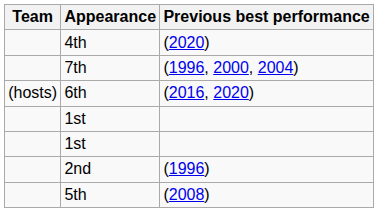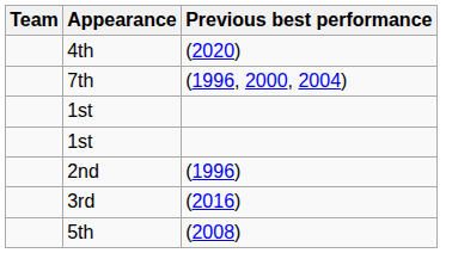 <table class="wikitable sortable">
 <tr>
 <th>Team</th>
 <th data-sort-type="number">Appearance</th>
 <th>Previous best performance</th>
 </tr>
 <tr>
 <td></td>
 <td>4th</td>
 <td> (<a href='#'>2020</a>)</td>
 </tr>
 <tr>
 <td></td>
 <td>7th</td>
 <td> (<a href='#'>1996</a>, <a href='#'>2000</a>, <a href='#'>2004</a>)</td>
-</tr>
-<tr>
-<td> (hosts)</td>
-<td>6th</td>
-<td> (<a href='#'>2016</a>, <a href='#'>2020</a>)</td>
 </tr>
 <tr>
 <td></td>
 <td>1st</td>
 <td></td>
 </tr>
 <tr>
 <td></td>
 <td>1st</td>
 <td></td>
 </tr>
 <tr>
 <td></td>
 <td>2nd</td>
 <td> (<a href='#'>1996</a>)</td>
 </tr>
 <tr>
 <td></td>
+<td>3rd</td>
+<td> (<a href='#'>2016</a>)</td>
+</tr>
+<tr>
+<td></td>
 <td>5th</td>
 <td> (<a href='#'>2008</a>)</td>
 </tr>
 </table>
